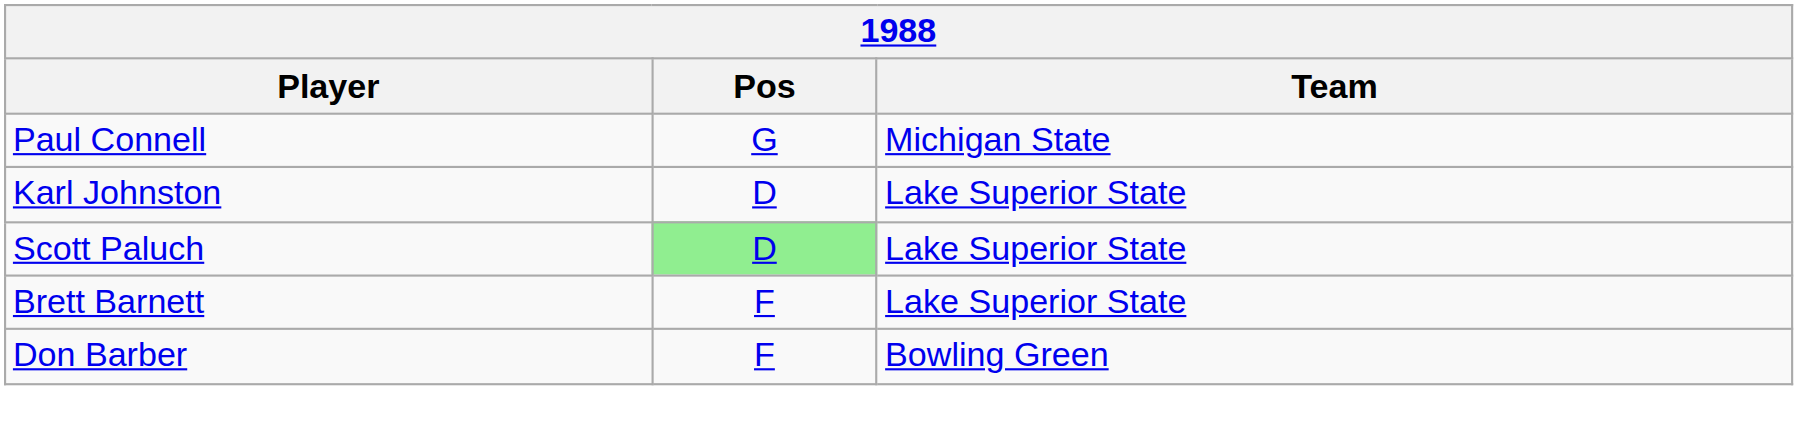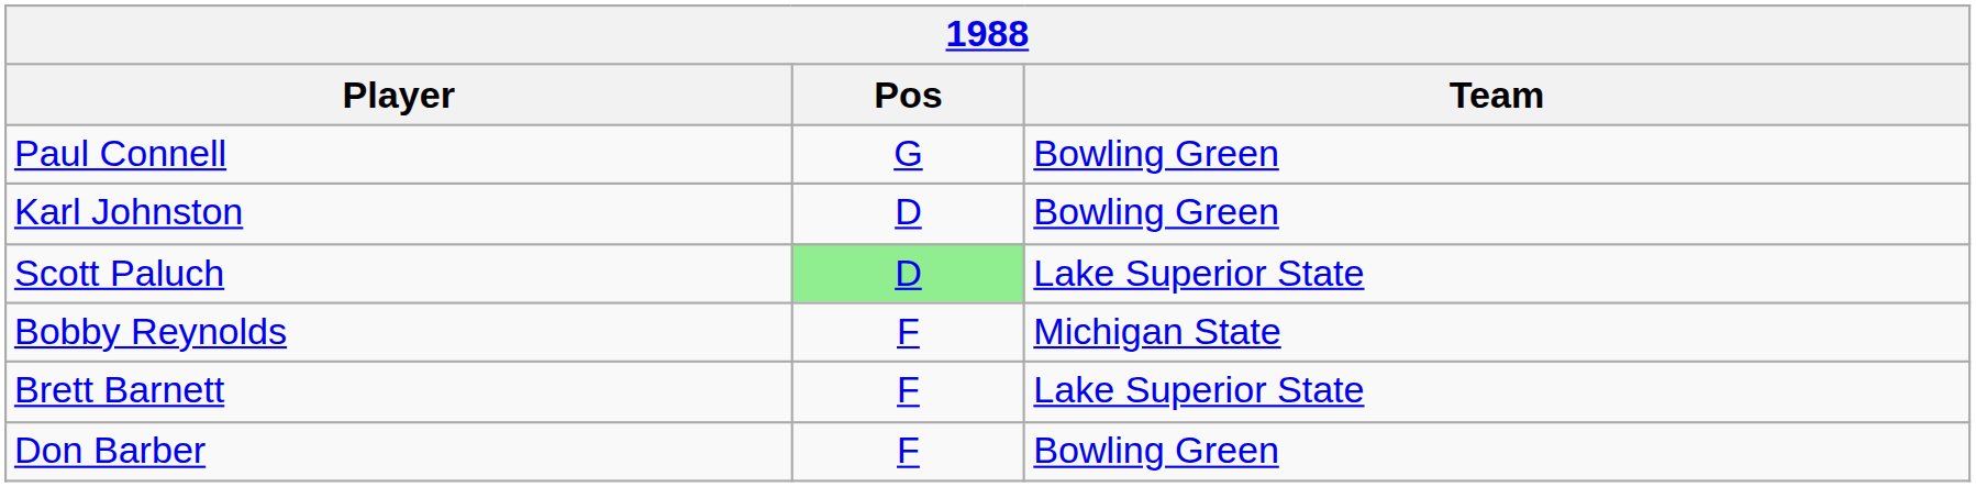 <table class="wikitable" width=95%>
 <tr>
 <th colspan=3><a href='#'>1988</a></th>
 </tr>
 <tr>
 <th>Player</th>
 <th>Pos</th>
 <th>Team</th>
 </tr>
 <tr>
 <td><a href='#'>Paul Connell</a></td>
 <td style="text-align:center;"><a href='#'>G</a></td>
-<td><a href='#'>Michigan State</a></td>
+<td><a href='#'>Bowling Green</a></td>
 </tr>
 <tr>
 <td><a href='#'>Karl Johnston</a></td>
 <td style="text-align:center;"><a href='#'>D</a></td>
-<td><a href='#'>Lake Superior State</a></td>
+<td><a href='#'>Bowling Green</a></td>
 </tr>
 <tr>
 <td><a href='#'>Scott Paluch</a></td>
 <td style="background: lightgreen; text-align:center;"><a href='#'>D</a></td>
 <td><a href='#'>Lake Superior State</a></td>
+</tr>
+<tr>
+<td><a href='#'>Bobby Reynolds</a></td>
+<td style="text-align:center;"><a href='#'>F</a></td>
+<td><a href='#'>Michigan State</a></td>
 </tr>
 <tr>
 <td><a href='#'>Brett Barnett</a></td>
 <td style="text-align:center;"><a href='#'>F</a></td>
 <td><a href='#'>Lake Superior State</a></td>
 </tr>
 <tr>
 <td><a href='#'>Don Barber</a></td>
 <td style="text-align:center;"><a href='#'>F</a></td>
 <td><a href='#'>Bowling Green</a></td>
 </tr>
 </table>
